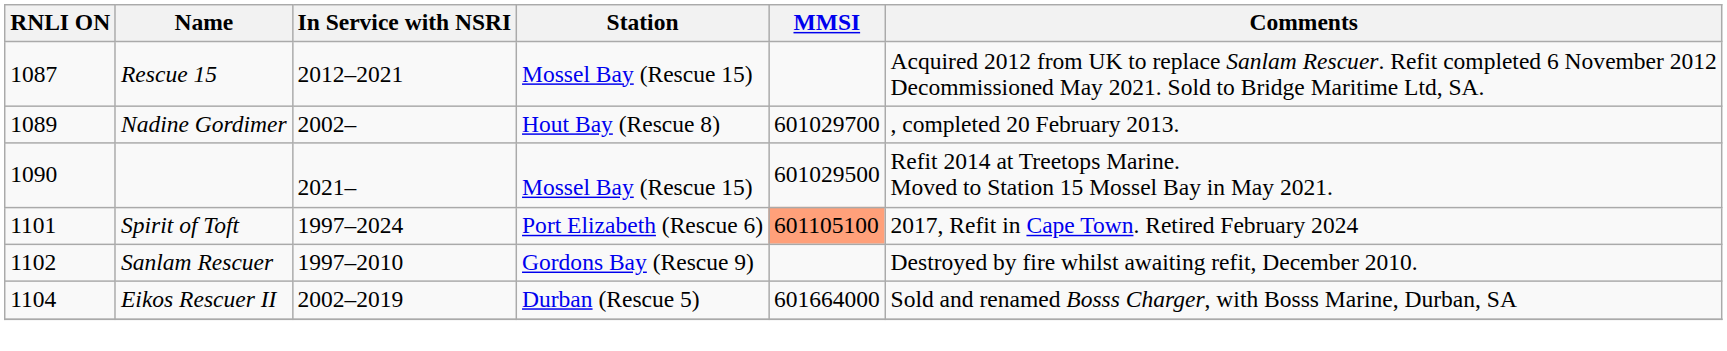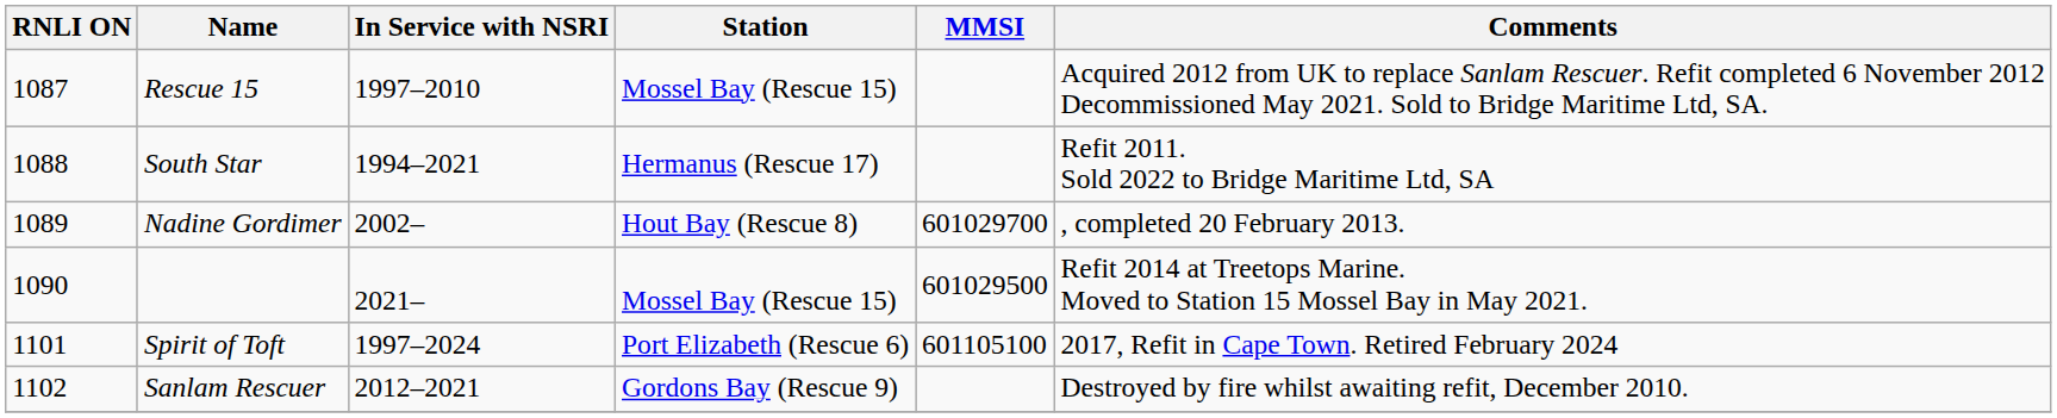 <table class="wikitable">
 <tr>
 <th>RNLI ON</th>
 <th>Name</th>
 <th>In Service with NSRI</th>
 <th>Station</th>
 <th><a href='#'>MMSI</a></th>
 <th>Comments</th>
 </tr>
 <tr>
 <td>1087</td>
 <td><em>Rescue 15</em></td>
-<td>2012–2021</td>
+<td>1997–2010</td>
 <td><a href='#'>Mossel Bay</a> (Rescue 15)</td>
 <td></td>
 <td>Acquired 2012 from UK to replace <em>Sanlam Rescuer</em>. Refit completed 6 November 2012<br>Decommissioned May 2021. Sold to Bridge Maritime Ltd, SA.</td>
+</tr>
+<tr>
+<td>1088</td>
+<td><em>South Star</em><br></td>
+<td>1994–2021</td>
+<td><a href='#'>Hermanus</a> (Rescue 17)</td>
+<td></td>
+<td>Refit 2011. <br>Sold 2022 to Bridge Maritime Ltd, SA</td>
 </tr>
 <tr>
 <td>1089</td>
 <td><em>Nadine Gordimer</em><br></td>
 <td>2002–</td>
 <td><a href='#'>Hout Bay</a> (Rescue 8)</td>
 <td>601029700</td>
 <td>,  completed 20 February 2013.</td>
 </tr>
 <tr>
 <td>1090</td>
 <td><br></td>
 <td><br>2021–</td>
 <td><br><a href='#'>Mossel Bay</a> (Rescue 15)</td>
 <td>601029500</td>
 <td>Refit 2014 at Treetops Marine.<br>Moved to Station 15 Mossel Bay in May 2021.</td>
 </tr>
 <tr>
 <td>1101</td>
 <td><em>Spirit of Toft</em><br></td>
 <td>1997–2024</td>
 <td nowrap><a href='#'>Port Elizabeth</a> (Rescue 6)</td>
-<td style="background: lightsalmon;">601105100</td>
+<td>601105100</td>
 <td>2017, Refit in <a href='#'>Cape Town</a>. Retired February 2024</td>
 </tr>
 <tr>
 <td>1102</td>
 <td><em>Sanlam Rescuer</em><br></td>
-<td>1997–2010</td>
+<td>2012–2021</td>
 <td><a href='#'>Gordons Bay</a> (Rescue 9)</td>
 <td></td>
 <td>Destroyed by fire whilst awaiting refit, December 2010.</td>
 </tr>
 <tr>
-<td>1104</td>
-<td><em>Eikos Rescuer II</em><br></td>
-<td>2002–2019</td>
-<td><a href='#'>Durban</a> (Rescue 5)</td>
-<td>601664000</td>
-<td>Sold and renamed <em>Bosss Charger</em>, with Bosss Marine, Durban, SA</td>
-</tr>
-<tr>
 </tr>
 </table>
